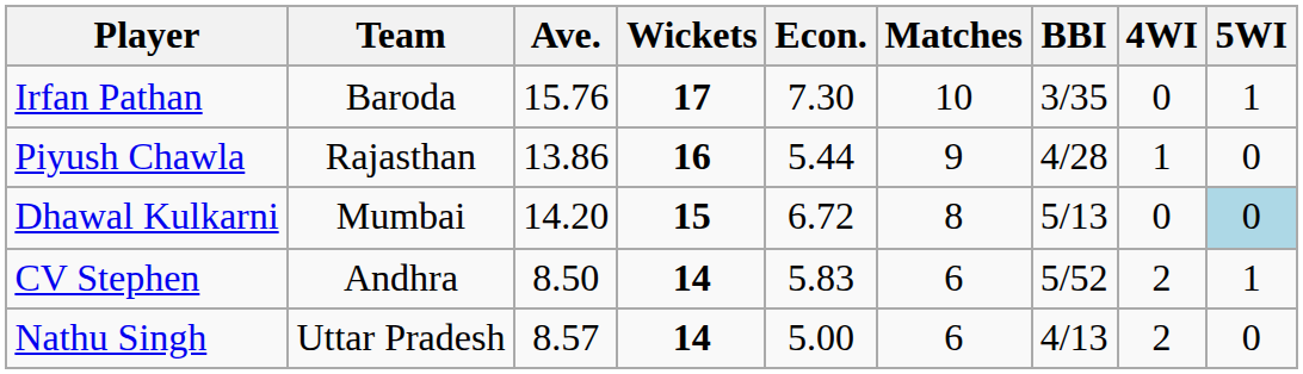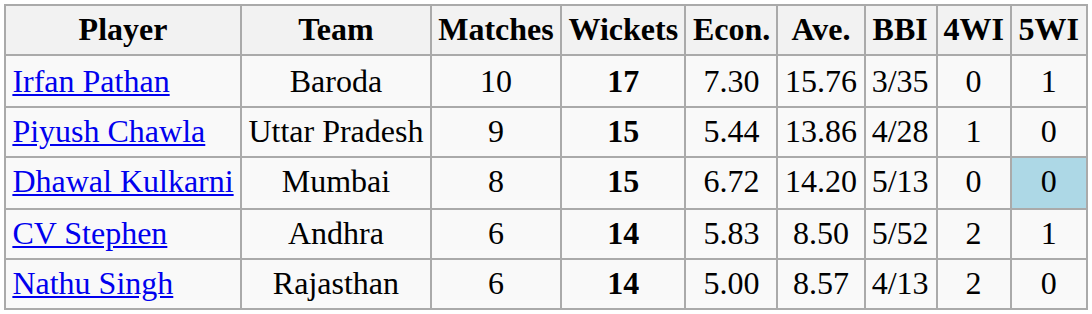 <table class="wikitable sortable">
 <tr>
 <th>Player</th>
 <th>Team</th>
-<th>Ave.</th>
+<th>Matches</th>
 <th>Wickets</th>
 <th>Econ.</th>
-<th>Matches</th>
+<th>Ave.</th>
 <th>BBI</th>
 <th>4WI</th>
 <th>5WI</th>
 </tr>
 <tr>
 <td><a href='#'>Irfan Pathan</a></td>
 <td style="text-align:center;">Baroda</td>
-<td style="text-align:center;">15.76</td>
+<td style="text-align:center;">10</td>
 <td style="text-align:center;"><strong>17</strong></td>
 <td style="text-align:center;">7.30</td>
-<td style="text-align:center;">10</td>
+<td style="text-align:center;">15.76</td>
 <td style="text-align:center;">3/35</td>
 <td style="text-align:center;">0</td>
 <td style="text-align:center;">1</td>
 </tr>
 <tr>
 <td><a href='#'>Piyush Chawla</a></td>
-<td style="text-align:center;">Rajasthan</td>
+<td style="text-align:center;">Uttar Pradesh</td>
+<td style="text-align:center;">9</td>
+<td style="text-align:center;"><strong>15</strong></td>
+<td style="text-align:center;">5.44</td>
 <td style="text-align:center;">13.86</td>
-<td style="text-align:center;"><strong>16</strong></td>
-<td style="text-align:center;">5.44</td>
-<td style="text-align:center;">9</td>
 <td style="text-align:center;">4/28</td>
 <td style="text-align:center;">1</td>
 <td style="text-align:center;">0</td>
 </tr>
 <tr>
 <td><a href='#'>Dhawal Kulkarni</a></td>
 <td style="text-align:center;">Mumbai</td>
-<td style="text-align:center;">14.20</td>
+<td style="text-align:center;">8</td>
 <td style="text-align:center;"><strong>15</strong></td>
 <td style="text-align:center;">6.72</td>
-<td style="text-align:center;">8</td>
+<td style="text-align:center;">14.20</td>
 <td style="text-align:center;">5/13</td>
 <td style="text-align:center;">0</td>
 <td style="background: lightblue; text-align:center;">0</td>
 </tr>
 <tr>
 <td><a href='#'>CV Stephen</a></td>
 <td style="text-align:center;">Andhra</td>
-<td style="text-align:center;">8.50</td>
+<td style="text-align:center;">6</td>
 <td style="text-align:center;"><strong>14</strong></td>
 <td style="text-align:center;">5.83</td>
-<td style="text-align:center;">6</td>
+<td style="text-align:center;">8.50</td>
 <td style="text-align:center;">5/52</td>
 <td style="text-align:center;">2</td>
 <td style="text-align:center;">1</td>
 </tr>
 <tr>
 <td><a href='#'>Nathu Singh</a></td>
-<td style="text-align:center;">Uttar Pradesh</td>
-<td style="text-align:center;">8.57</td>
+<td style="text-align:center;">Rajasthan</td>
+<td style="text-align:center;">6</td>
 <td style="text-align:center;"><strong>14</strong></td>
 <td style="text-align:center;">5.00</td>
-<td style="text-align:center;">6</td>
+<td style="text-align:center;">8.57</td>
 <td style="text-align:center;">4/13</td>
 <td style="text-align:center;">2</td>
 <td style="text-align:center;">0</td>
 </tr>
 </table>
